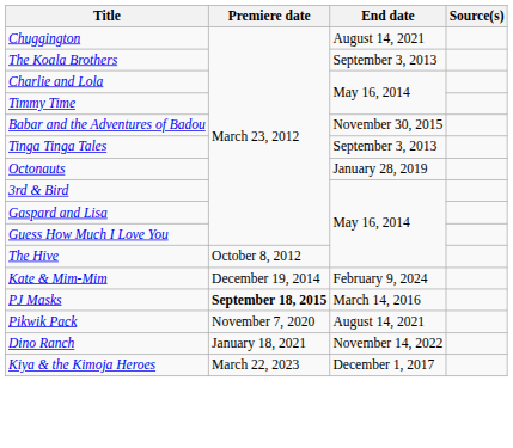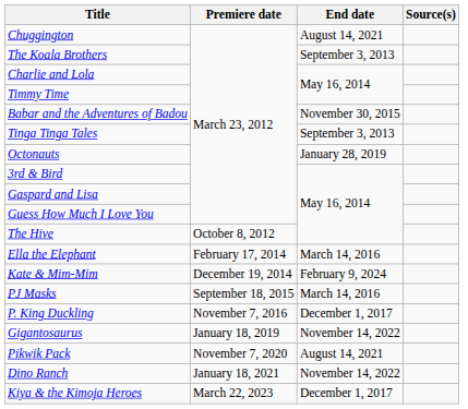 <table class="wikitable sortable">
 <tr>
 <th>Title</th>
 <th>Premiere date</th>
 <th>End date</th>
 <th>Source(s)</th>
 </tr>
 <tr>
 <td><em><a href='#'>Chuggington</a></em></td>
 <td rowspan=10>March 23, 2012</td>
 <td>August 14, 2021</td>
 <td></td>
 </tr>
 <tr>
 <td><em><a href='#'>The Koala Brothers</a></em></td>
 <td>September 3, 2013</td>
 <td></td>
 </tr>
 <tr>
 <td><em><a href='#'>Charlie and Lola</a></em></td>
 <td rowspan=2>May 16, 2014</td>
 <td></td>
 </tr>
 <tr>
 <td><em><a href='#'>Timmy Time</a></em></td>
 <td></td>
 </tr>
 <tr>
 <td><em><a href='#'>Babar and the Adventures of Badou</a></em></td>
 <td>November 30, 2015</td>
 <td></td>
 </tr>
 <tr>
 <td><em><a href='#'>Tinga Tinga Tales</a></em></td>
 <td>September 3, 2013</td>
 <td></td>
 </tr>
 <tr>
 <td><em><a href='#'>Octonauts</a></em></td>
 <td>January 28, 2019</td>
 <td></td>
 </tr>
 <tr>
 <td><em><a href='#'>3rd & Bird</a></em></td>
 <td rowspan=4>May 16, 2014</td>
 <td></td>
 </tr>
 <tr>
 <td><em><a href='#'>Gaspard and Lisa</a></em></td>
 <td></td>
 </tr>
 <tr>
 <td><em><a href='#'>Guess How Much I Love You</a></em></td>
 <td></td>
 </tr>
 <tr>
 <td><em><a href='#'>The Hive</a></em></td>
 <td>October 8, 2012</td>
 <td></td>
 </tr>
 <tr>
+<td><em><a href='#'>Ella the Elephant</a></em></td>
+<td>February 17, 2014</td>
+<td>March 14, 2016</td>
+<td></td>
+</tr>
+<tr>
 <td><em><a href='#'>Kate & Mim-Mim</a></em></td>
 <td>December 19, 2014</td>
 <td>February 9, 2024</td>
 <td></td>
 </tr>
 <tr>
 <td><em><a href='#'>PJ Masks</a></em></td>
-<td><strong>September 18, 2015</strong></td>
+<td>September 18, 2015</td>
 <td>March 14, 2016</td>
+<td></td>
+</tr>
+<tr>
+<td><em><a href='#'>P. King Duckling</a></em></td>
+<td>November 7, 2016</td>
+<td>December 1, 2017</td>
+<td></td>
+</tr>
+<tr>
+<td><em><a href='#'>Gigantosaurus</a></em></td>
+<td>January 18, 2019</td>
+<td>November 14, 2022</td>
 <td></td>
 </tr>
 <tr>
 <td><em><a href='#'>Pikwik Pack</a></em></td>
 <td>November 7, 2020</td>
 <td>August 14, 2021</td>
 <td></td>
 </tr>
 <tr>
 <td><em><a href='#'>Dino Ranch</a></em></td>
 <td>January 18, 2021</td>
 <td>November 14, 2022</td>
 <td></td>
 </tr>
 <tr>
 <td><em><a href='#'>Kiya & the Kimoja Heroes</a></em></td>
 <td>March 22, 2023</td>
 <td>December 1, 2017</td>
 <td></td>
 </tr>
 </table>
